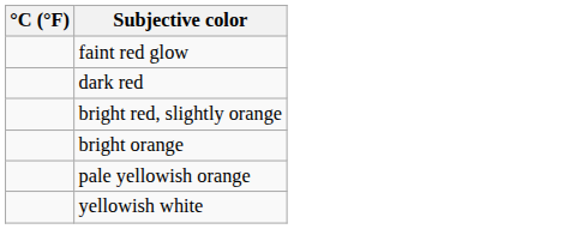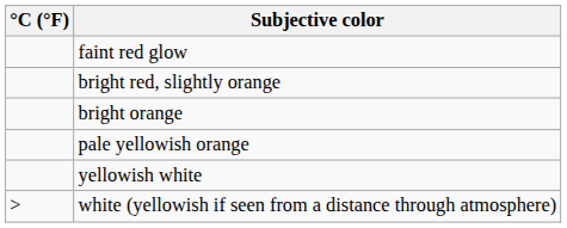 <table class="wikitable">
 <tr>
 <th>°C (°F)</th>
 <th>Subjective color</th>
 </tr>
 <tr>
 <td></td>
 <td>faint red glow</td>
-</tr>
-<tr>
-<td></td>
-<td>dark red</td>
 </tr>
 <tr>
 <td></td>
 <td>bright red, slightly orange</td>
 </tr>
 <tr>
 <td></td>
 <td>bright orange</td>
 </tr>
 <tr>
 <td></td>
 <td>pale yellowish orange</td>
 </tr>
 <tr>
 <td></td>
 <td>yellowish white</td>
 </tr>
+<tr>
+<td>> </td>
+<td>white (yellowish if seen from a distance through atmosphere)</td>
+</tr>
 </table>
